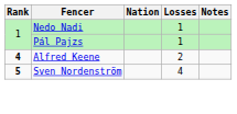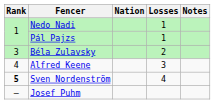 <table class="wikitable sortable" style="text-align:center">
 <tr>
 <th>Rank</th>
 <th>Fencer</th>
 <th>Nation</th>
 <th>Losses</th>
 <th>Notes</th>
 </tr>
 <tr bgcolor=bbf3bb>
 <td rowspan=2>1</td>
 <td align=left><a href='#'>Nedo Nadi</a></td>
 <td align=left></td>
 <td>1</td>
 <td></td>
 </tr>
 <tr bgcolor=bbf3bb>
 <td align=left><a href='#'>Pál Pajzs</a></td>
 <td align=left></td>
 <td>1</td>
 <td></td>
 </tr>
+<tr bgcolor=bbf3bb>
+<td>3</td>
+<td align=left><a href='#'>Béla Zulavsky</a></td>
+<td align=left></td>
+<td>2</td>
+<td></td>
+</tr>
 <tr>
-<td><strong>4</strong></td>
+<td>4</td>
 <td align=left><a href='#'>Alfred Keene</a></td>
 <td align=left></td>
-<td>2</td>
+<td>3</td>
 <td></td>
 </tr>
 <tr>
 <td><strong>5</strong></td>
 <td align=left><a href='#'>Sven Nordenström</a></td>
 <td align=left></td>
 <td>4</td>
 <td></td>
 </tr>
+<tr>
+<td data-sort-value=6>—</td>
+<td align=left><a href='#'>Josef Puhm</a></td>
+<td align=left></td>
+<td></td>
+<td></td>
+</tr>
 </table>
